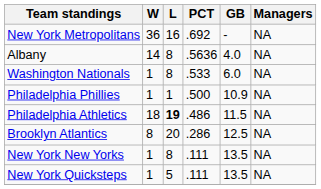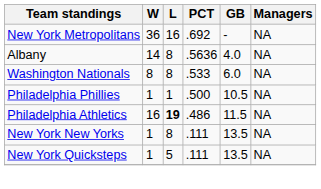 <table class="wikitable">
 <tr>
 <th>Team standings</th>
 <th>W</th>
 <th>L</th>
 <th>PCT</th>
 <th>GB</th>
 <th>Managers</th>
 </tr>
 <tr>
 <td><a href='#'>New York Metropolitans</a></td>
 <td>36</td>
 <td>16</td>
 <td>.692</td>
 <td>-</td>
 <td>NA</td>
 </tr>
 <tr>
 <td>Albany</td>
 <td>14</td>
 <td>8</td>
 <td>.5636</td>
 <td>4.0</td>
 <td>NA</td>
 </tr>
 <tr>
 <td><a href='#'>Washington Nationals</a></td>
-<td>1</td>
+<td>8</td>
 <td>8</td>
 <td>.533</td>
 <td>6.0</td>
 <td>NA</td>
 </tr>
 <tr>
 <td><a href='#'>Philadelphia Phillies</a></td>
 <td>1</td>
 <td>1</td>
 <td>.500</td>
-<td>10.9</td>
+<td>10.5</td>
 <td>NA</td>
 </tr>
 <tr>
 <td><a href='#'>Philadelphia Athletics</a></td>
-<td>18</td>
+<td>16</td>
 <td><strong>19</strong></td>
 <td>.486</td>
 <td>11.5</td>
-<td>NA</td>
-</tr>
-<tr>
-<td><a href='#'>Brooklyn Atlantics</a></td>
-<td>8</td>
-<td>20</td>
-<td>.286</td>
-<td>12.5</td>
 <td>NA</td>
 </tr>
 <tr>
 <td><a href='#'>New York New Yorks</a></td>
 <td>1</td>
 <td>8</td>
 <td>.111</td>
 <td>13.5</td>
 <td>NA</td>
 </tr>
 <tr>
 <td><a href='#'>New York Quicksteps</a></td>
 <td>1</td>
 <td>5</td>
 <td>.111</td>
 <td>13.5</td>
 <td>NA</td>
 </tr>
 <tr>
 </tr>
 </table>
